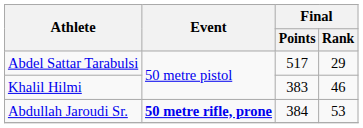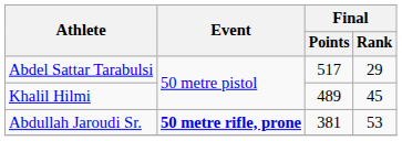 <table class=wikitable style=font-size:90%;text-align:center>
 <tr>
 <th rowspan=2>Athlete</th>
 <th rowspan=2>Event</th>
 <th colspan=2>Final</th>
 </tr>
 <tr style=font-size:95%>
 <th>Points</th>
 <th>Rank</th>
 </tr>
 <tr>
 <td align=left><a href='#'>Abdel Sattar Tarabulsi</a></td>
 <td align=left rowspan=2><a href='#'>50 metre pistol</a></td>
 <td>517</td>
 <td>29</td>
 </tr>
 <tr>
 <td align=left><a href='#'>Khalil Hilmi</a></td>
-<td>383</td>
-<td>46</td>
+<td>489</td>
+<td>45</td>
 </tr>
 <tr>
 <td align=left><a href='#'>Abdullah Jaroudi Sr.</a></td>
 <td align=left><strong><a href='#'>50 metre rifle, prone</a></strong></td>
-<td>384</td>
+<td>381</td>
 <td>53</td>
 </tr>
 <tr>
 </tr>
 </table>
